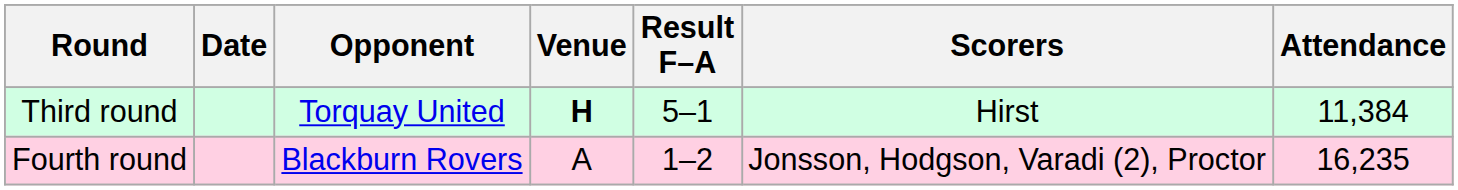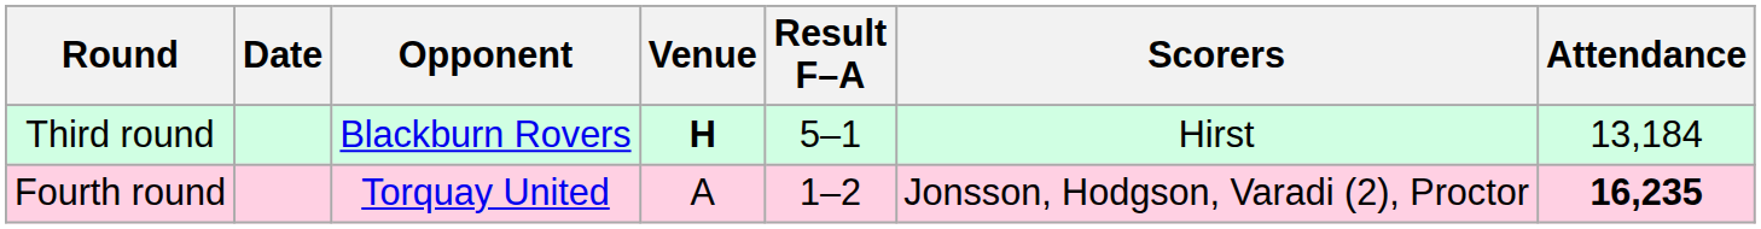 <table class="wikitable sortable" style="text-align:center;">
 <tr>
 <th>Round</th>
 <th>Date</th>
 <th>Opponent</th>
 <th>Venue</th>
 <th>Result<br>F–A</th>
 <th class=unsortable>Scorers</th>
 <th>Attendance</th>
 </tr>
 <tr bgcolor="#d0ffe3">
 <td>Third round</td>
 <td></td>
-<td><a href='#'>Torquay United</a></td>
+<td><a href='#'>Blackburn Rovers</a></td>
 <td><strong>H</strong></td>
 <td>5–1</td>
 <td>Hirst</td>
-<td>11,384</td>
+<td>13,184</td>
 </tr>
 <tr bgcolor="#ffd0e3">
 <td>Fourth round</td>
 <td></td>
-<td><a href='#'>Blackburn Rovers</a></td>
+<td><a href='#'>Torquay United</a></td>
 <td>A</td>
 <td>1–2</td>
 <td>Jonsson, Hodgson, Varadi (2), Proctor</td>
-<td>16,235</td>
+<td><strong>16,235</strong></td>
 </tr>
 </table>
